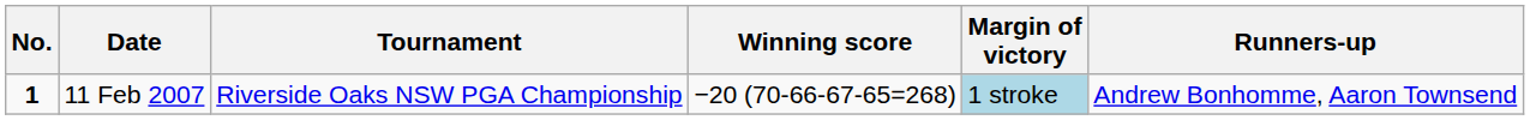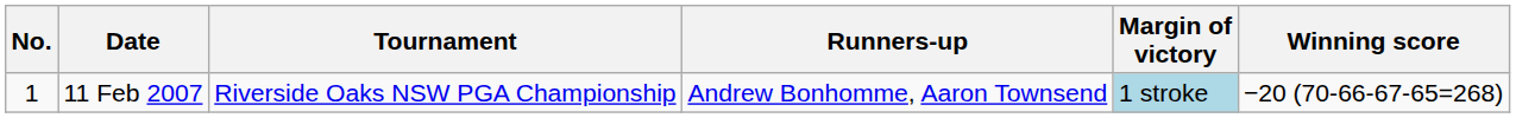 <table class="wikitable" style="font-size:95%;">
 <tr>
 <th>No.</th>
 <th>Date</th>
 <th>Tournament</th>
+<th>Runners-up</th>
+<th>Margin of<br>victory</th>
 <th>Winning score</th>
-<th>Margin of<br>victory</th>
-<th>Runners-up</th>
 </tr>
 <tr>
-<td align=center><strong>1</strong></td>
+<td align=center>1</td>
 <td align=right>11 Feb <a href='#'>2007</a></td>
 <td><a href='#'>Riverside Oaks NSW PGA Championship</a></td>
+<td> <a href='#'>Andrew Bonhomme</a>,  <a href='#'>Aaron Townsend</a></td>
+<td style="background: lightblue;">1 stroke</td>
 <td>−20 (70-66-67-65=268)</td>
-<td style="background: lightblue;">1 stroke</td>
-<td> <a href='#'>Andrew Bonhomme</a>,  <a href='#'>Aaron Townsend</a></td>
 </tr>
 </table>
